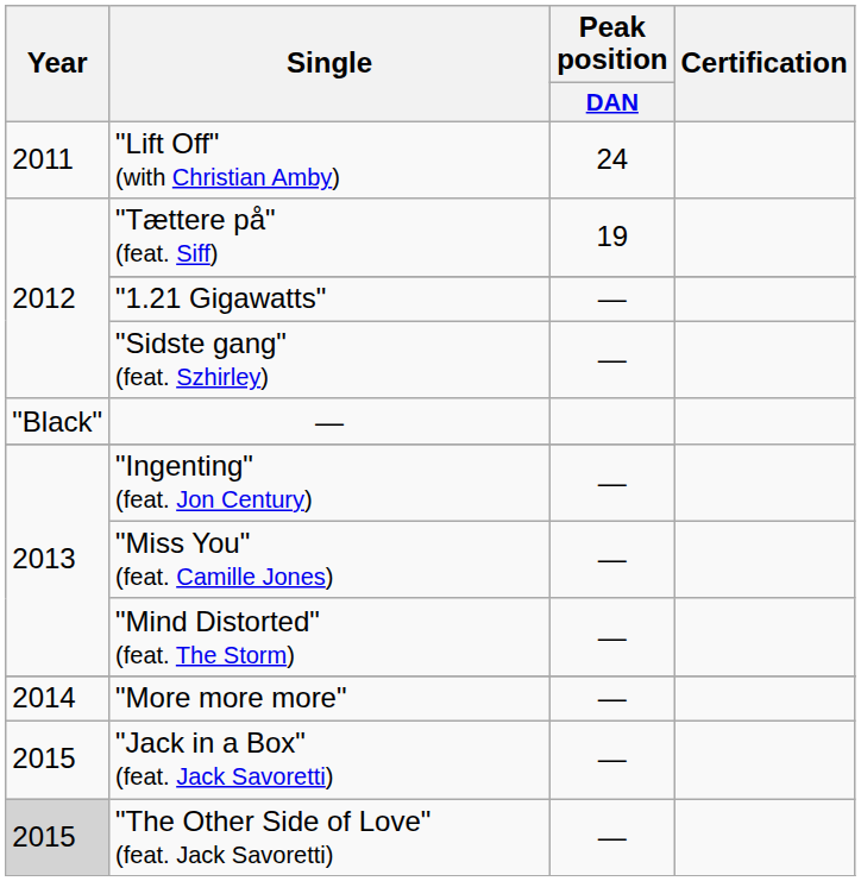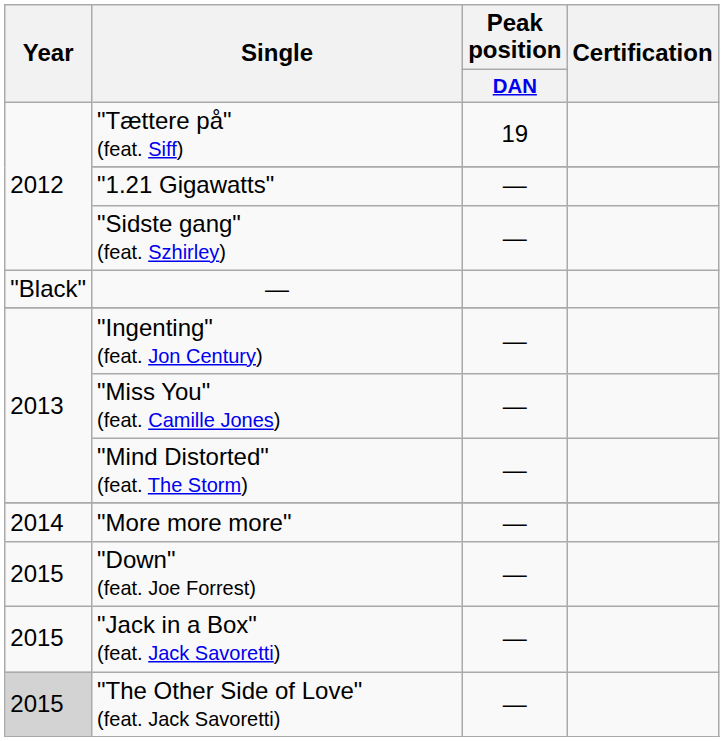 <table class="wikitable plainrowheaders" style="text-align:left;" border="1">
 <tr>
 <th scope="col" rowspan="2">Year</th>
 <th scope="col" rowspan="2" style="width:15em;">Single</th>
 <th scope="col" colspan="1">Peak position</th>
 <th scope="col" rowspan="2">Certification</th>
 </tr>
 <tr>
 <th scope="col" style="width:3em;font-size:85%;"><a href='#'>DAN</a><br></th>
-</tr>
-<tr>
-<td>2011</td>
-<td>"Lift Off" <br><small>(with <a href='#'>Christian Amby</a>)</small></td>
-<td style="text-align:center;">24</td>
-<td></td>
 </tr>
 <tr>
 <td rowspan="4">2012</td>
 <td>"Tættere på" <br><small>(feat. <a href='#'>Siff</a>)</small></td>
 <td style="text-align:center;">19</td>
 <td></td>
 </tr>
 <tr>
 </tr>
 <tr>
 <td>"1.21 Gigawatts"</td>
 <td style="text-align:center;">—</td>
 <td></td>
 </tr>
 <tr>
 <td>"Sidste gang" <br><small>(feat. <a href='#'>Szhirley</a>)</small></td>
 <td style="text-align:center;">—</td>
 <td></td>
 </tr>
 <tr>
 <td>"Black"</td>
 <td style="text-align:center;">—</td>
 <td></td>
 </tr>
 <tr>
 </tr>
 <tr>
 <td rowspan="3">2013</td>
 <td>"Ingenting" <br><small>(feat. <a href='#'>Jon Century</a>)</small></td>
 <td style="text-align:center;">—</td>
 <td></td>
 </tr>
 <tr>
 <td>"Miss You" <br><small>(feat. <a href='#'>Camille Jones</a>)</small></td>
 <td style="text-align:center;">—</td>
 <td></td>
 </tr>
 <tr>
 <td>"Mind Distorted" <br><small>(feat. <a href='#'>The Storm</a>)</small></td>
 <td style="text-align:center;">—</td>
 <td></td>
 </tr>
 <tr>
 </tr>
 <tr>
 <td>2014</td>
 <td>"More more more"</td>
 <td style="text-align:center;">—</td>
 <td></td>
 </tr>
 <tr>
 <td>2015</td>
+<td>"Down"<br><small>(feat. Joe Forrest)</small></td>
+<td style="text-align:center;">—</td>
+<td></td>
+</tr>
+<tr>
+<td>2015</td>
 <td>"Jack in a Box"<br><small>(feat. <a href='#'>Jack Savoretti</a>)</small></td>
 <td style="text-align:center;">—</td>
 <td></td>
 </tr>
 <tr>
 <td style="background: lightgrey;">2015</td>
 <td>"The Other Side of Love"<br> <small>(feat. Jack Savoretti)</small></td>
 <td style="text-align:center;">—</td>
 <td></td>
 </tr>
 <tr>
 </tr>
 </table>
